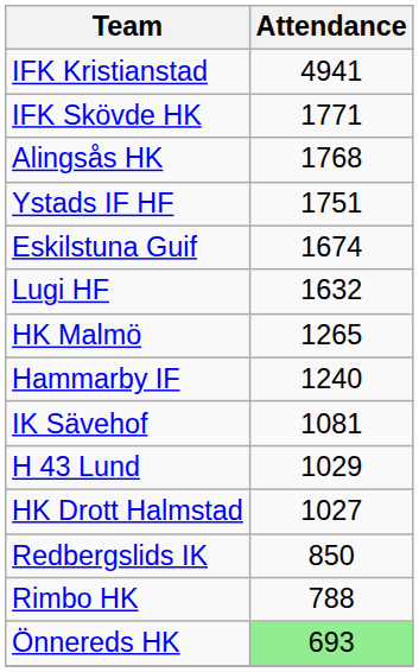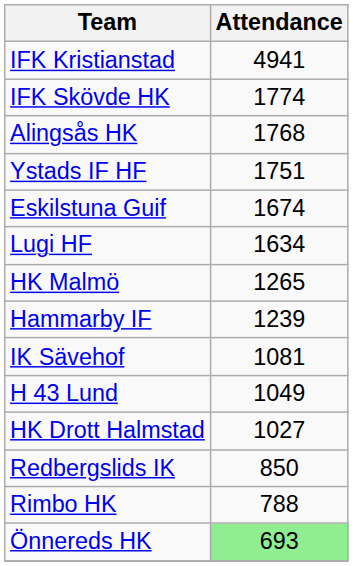 <table class="wikitable sortable">
 <tr>
 <th>Team</th>
 <th>Attendance</th>
 </tr>
 <tr>
 <td><a href='#'>IFK Kristianstad</a></td>
 <td align=center>4941</td>
 </tr>
 <tr>
 <td><a href='#'>IFK Skövde HK</a></td>
-<td align=center>1771</td>
+<td align=center>1774</td>
 </tr>
 <tr>
 <td><a href='#'>Alingsås HK</a></td>
 <td align=center>1768</td>
 </tr>
 <tr>
 <td><a href='#'>Ystads IF HF</a></td>
 <td align=center>1751</td>
 </tr>
 <tr>
 <td><a href='#'>Eskilstuna Guif</a></td>
 <td align=center>1674</td>
 </tr>
 <tr>
 <td><a href='#'>Lugi HF</a></td>
-<td align=center>1632</td>
+<td align=center>1634</td>
 </tr>
 <tr>
 <td><a href='#'>HK Malmö</a></td>
 <td align=center>1265</td>
 </tr>
 <tr>
 <td><a href='#'>Hammarby IF</a></td>
-<td align=center>1240</td>
+<td align=center>1239</td>
 </tr>
 <tr>
 <td><a href='#'>IK Sävehof</a></td>
 <td align=center>1081</td>
 </tr>
 <tr>
 <td><a href='#'>H 43 Lund</a></td>
-<td align=center>1029</td>
+<td align=center>1049</td>
 </tr>
 <tr>
 <td><a href='#'>HK Drott Halmstad</a></td>
 <td align=center>1027</td>
 </tr>
 <tr>
 <td><a href='#'>Redbergslids IK</a></td>
 <td align=center>850</td>
 </tr>
 <tr>
 <td><a href='#'>Rimbo HK</a></td>
 <td align=center>788</td>
 </tr>
 <tr>
 <td><a href='#'>Önnereds HK</a></td>
 <td align=center style="background: lightgreen;">693</td>
 </tr>
 <tr>
 </tr>
 </table>
